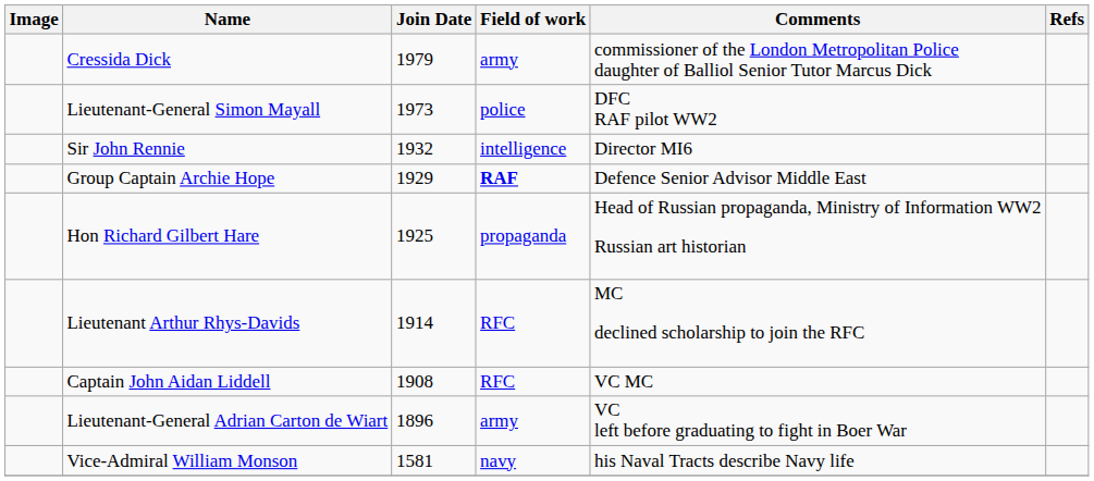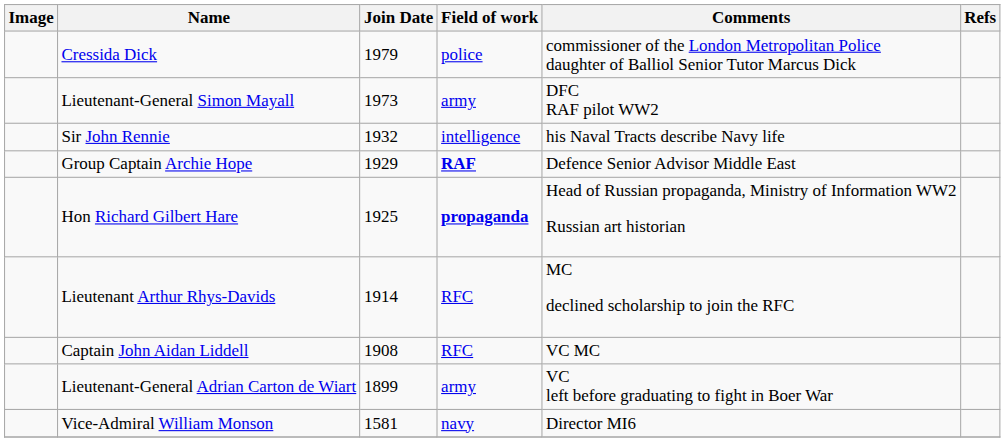 <table class="wikitable sortable">
 <tr>
 <th scope=col>Image</th>
 <th scope=col>Name</th>
 <th scope=col>Join Date</th>
 <th scope=col>Field of work</th>
 <th scope=col>Comments</th>
 <th scope=col>Refs</th>
 </tr>
 <tr>
 <td></td>
 <td><a href='#'>Cressida Dick</a></td>
 <td>1979</td>
-<td><a href='#'>army</a></td>
+<td><a href='#'>police</a></td>
 <td>commissioner of the <a href='#'>London Metropolitan Police</a><br>daughter of Balliol Senior Tutor Marcus Dick</td>
 <td></td>
 </tr>
 <tr>
 <td></td>
 <td>Lieutenant-General <a href='#'>Simon Mayall</a></td>
 <td>1973</td>
-<td><a href='#'>police</a></td>
+<td><a href='#'>army</a></td>
 <td>DFC<br>RAF pilot WW2</td>
 <td></td>
 </tr>
 <tr>
 <td></td>
 <td>Sir <a href='#'>John Rennie</a></td>
 <td>1932</td>
 <td><a href='#'>intelligence</a></td>
-<td>Director MI6</td>
+<td>his Naval Tracts describe Navy life</td>
 <td></td>
 </tr>
 <tr>
 <td></td>
 <td>Group Captain <a href='#'>Archie Hope</a></td>
 <td>1929</td>
 <td><strong><a href='#'>RAF</a></strong></td>
 <td>Defence Senior Advisor Middle East</td>
 <td></td>
 </tr>
 <tr>
 <td></td>
 <td>Hon <a href='#'>Richard Gilbert Hare</a></td>
 <td>1925</td>
-<td><a href='#'>propaganda</a></td>
+<td><strong><a href='#'>propaganda</a></strong></td>
 <td>Head of Russian propaganda, Ministry of Information WW2<p>Russian art historian</p></td>
 <td></td>
 </tr>
 <tr>
 <td></td>
 <td>Lieutenant <a href='#'>Arthur Rhys-Davids</a></td>
 <td>1914</td>
 <td><a href='#'>RFC</a></td>
 <td>MC <p>declined scholarship to join the RFC</p></td>
 <td></td>
 </tr>
 <tr>
 <td></td>
 <td>Captain <a href='#'>John Aidan Liddell</a></td>
 <td>1908</td>
 <td><a href='#'>RFC</a></td>
 <td>VC MC</td>
 <td></td>
 </tr>
 <tr>
 <td></td>
 <td>Lieutenant-General <a href='#'>Adrian Carton de Wiart</a></td>
-<td>1896</td>
+<td>1899</td>
 <td><a href='#'>army</a></td>
 <td>VC<br> left before graduating to fight in Boer War</td>
 <td></td>
 </tr>
 <tr>
 <td></td>
 <td>Vice-Admiral <a href='#'>William Monson</a></td>
 <td>1581</td>
 <td><a href='#'>navy</a></td>
-<td>his Naval Tracts describe Navy life</td>
+<td>Director MI6</td>
 <td></td>
 </tr>
 <tr>
 </tr>
 </table>
